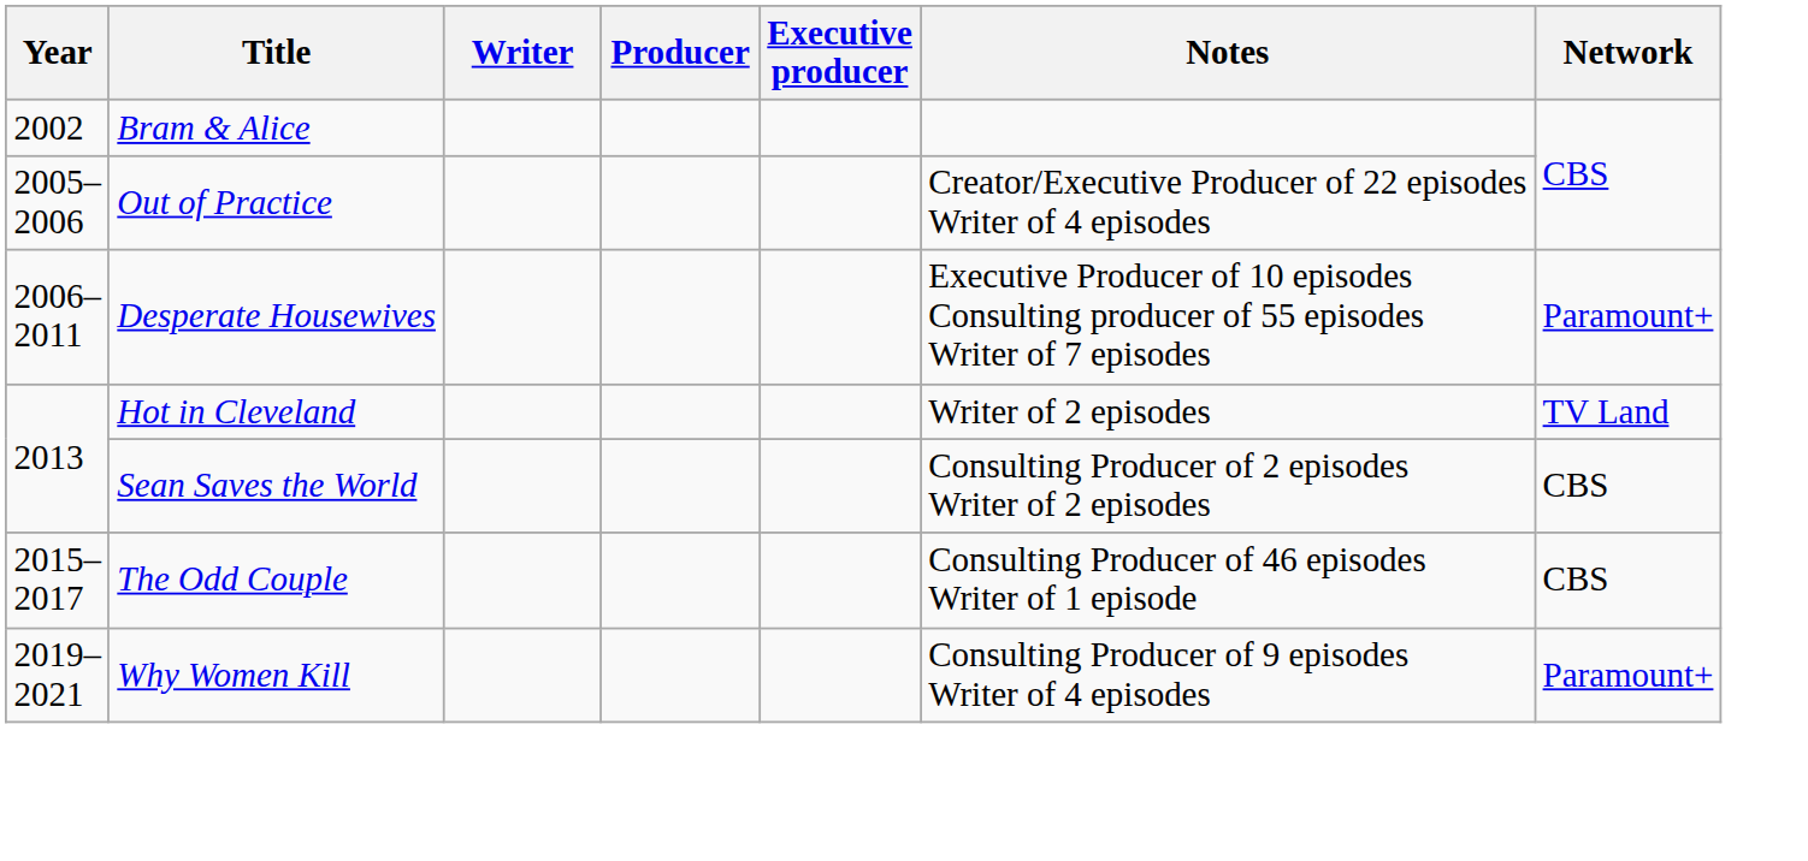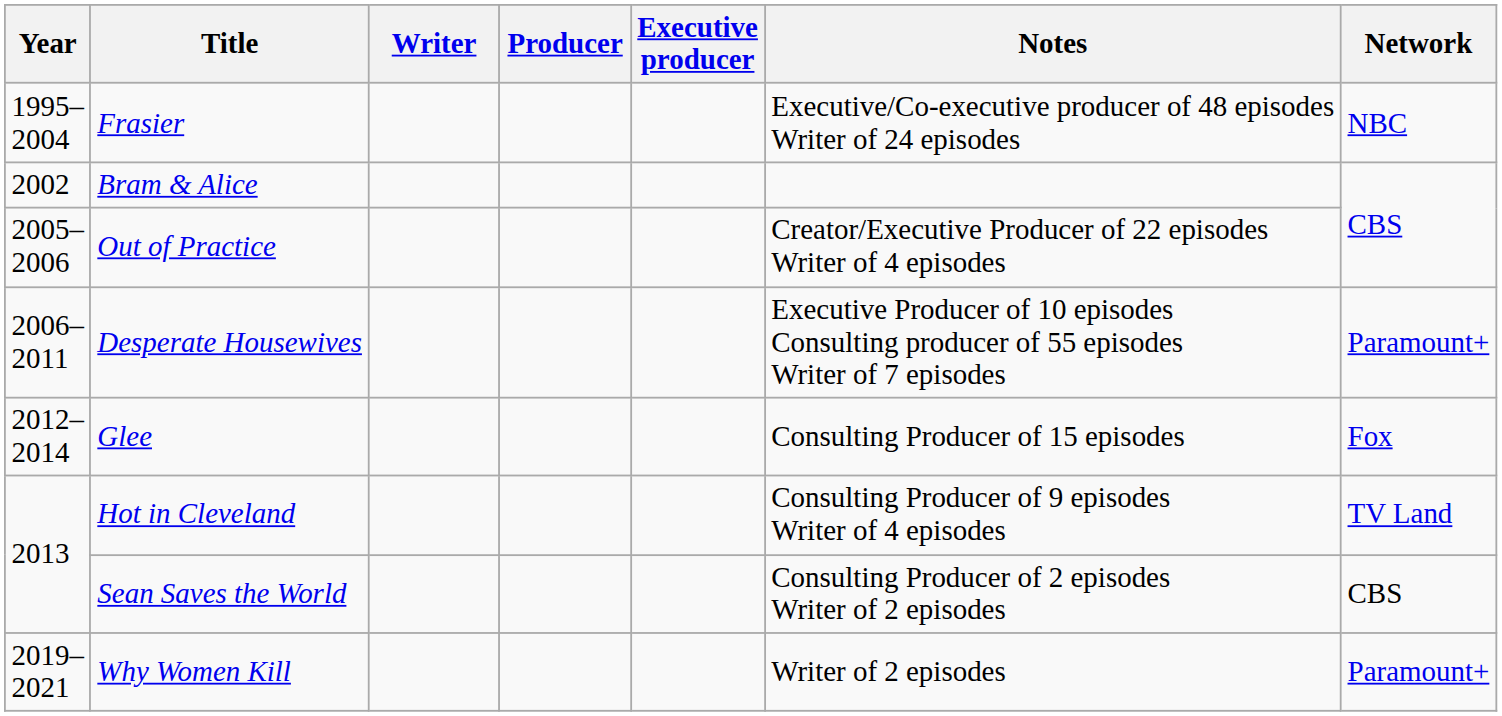 <table class="wikitable">
 <tr>
 <th ! width="33">Year</th>
 <th>Title</th>
 <th width=65><a href='#'>Writer</a></th>
 <th width=65><a href='#'>Producer</a></th>
 <th width=65><a href='#'>Executive producer</a></th>
 <th>Notes</th>
 <th>Network</th>
+</tr>
+<tr>
+<td>1995–2004</td>
+<td><em><a href='#'>Frasier</a></em></td>
+<td></td>
+<td></td>
+<td></td>
+<td>Executive/Co-executive producer of 48 episodes <br> Writer of 24 episodes</td>
+<td><a href='#'>NBC</a></td>
 </tr>
 <tr>
 <td>2002</td>
 <td><em><a href='#'>Bram & Alice</a></em></td>
 <td></td>
 <td></td>
 <td></td>
 <td></td>
 <td rowspan="2"><a href='#'>CBS</a></td>
 </tr>
 <tr>
 <td>2005–2006</td>
 <td><em><a href='#'>Out of Practice</a></em></td>
 <td></td>
 <td></td>
 <td></td>
 <td>Creator/Executive Producer of 22 episodes<br>Writer of 4 episodes</td>
 </tr>
 <tr>
 <td>2006–2011</td>
 <td><em><a href='#'>Desperate Housewives</a></em></td>
 <td></td>
 <td></td>
 <td></td>
 <td>Executive Producer of 10 episodes<br> Consulting producer of 55 episodes<br>Writer of 7 episodes</td>
 <td><a href='#'>Paramount+</a></td>
 </tr>
 <tr>
+<td>2012–2014</td>
+<td><em><a href='#'>Glee</a></em></td>
+<td></td>
+<td></td>
+<td></td>
+<td>Consulting Producer of 15 episodes</td>
+<td><a href='#'>Fox</a></td>
+</tr>
+<tr>
 <td rowspan="2">2013</td>
 <td><em><a href='#'>Hot in Cleveland</a></em></td>
 <td></td>
 <td></td>
 <td></td>
-<td>Writer of 2 episodes</td>
+<td>Consulting Producer of 9 episodes<br>Writer of 4 episodes</td>
 <td><a href='#'>TV Land</a></td>
 </tr>
 <tr>
 <td><em><a href='#'>Sean Saves the World</a></em></td>
 <td></td>
 <td></td>
 <td></td>
 <td>Consulting Producer of 2 episodes<br>Writer of 2 episodes</td>
 <td>CBS</td>
 </tr>
 <tr>
-<td>2015–2017</td>
-<td><em><a href='#'>The Odd Couple</a></em></td>
-<td></td>
-<td></td>
-<td></td>
-<td>Consulting Producer of 46 episodes<br>Writer of 1 episode</td>
-<td>CBS</td>
-</tr>
-<tr>
 <td>2019–2021</td>
 <td><em><a href='#'>Why Women Kill</a></em></td>
 <td></td>
 <td></td>
 <td></td>
-<td>Consulting Producer of 9 episodes<br>Writer of 4 episodes</td>
+<td>Writer of 2 episodes</td>
 <td><a href='#'>Paramount+</a></td>
 </tr>
 </table>
